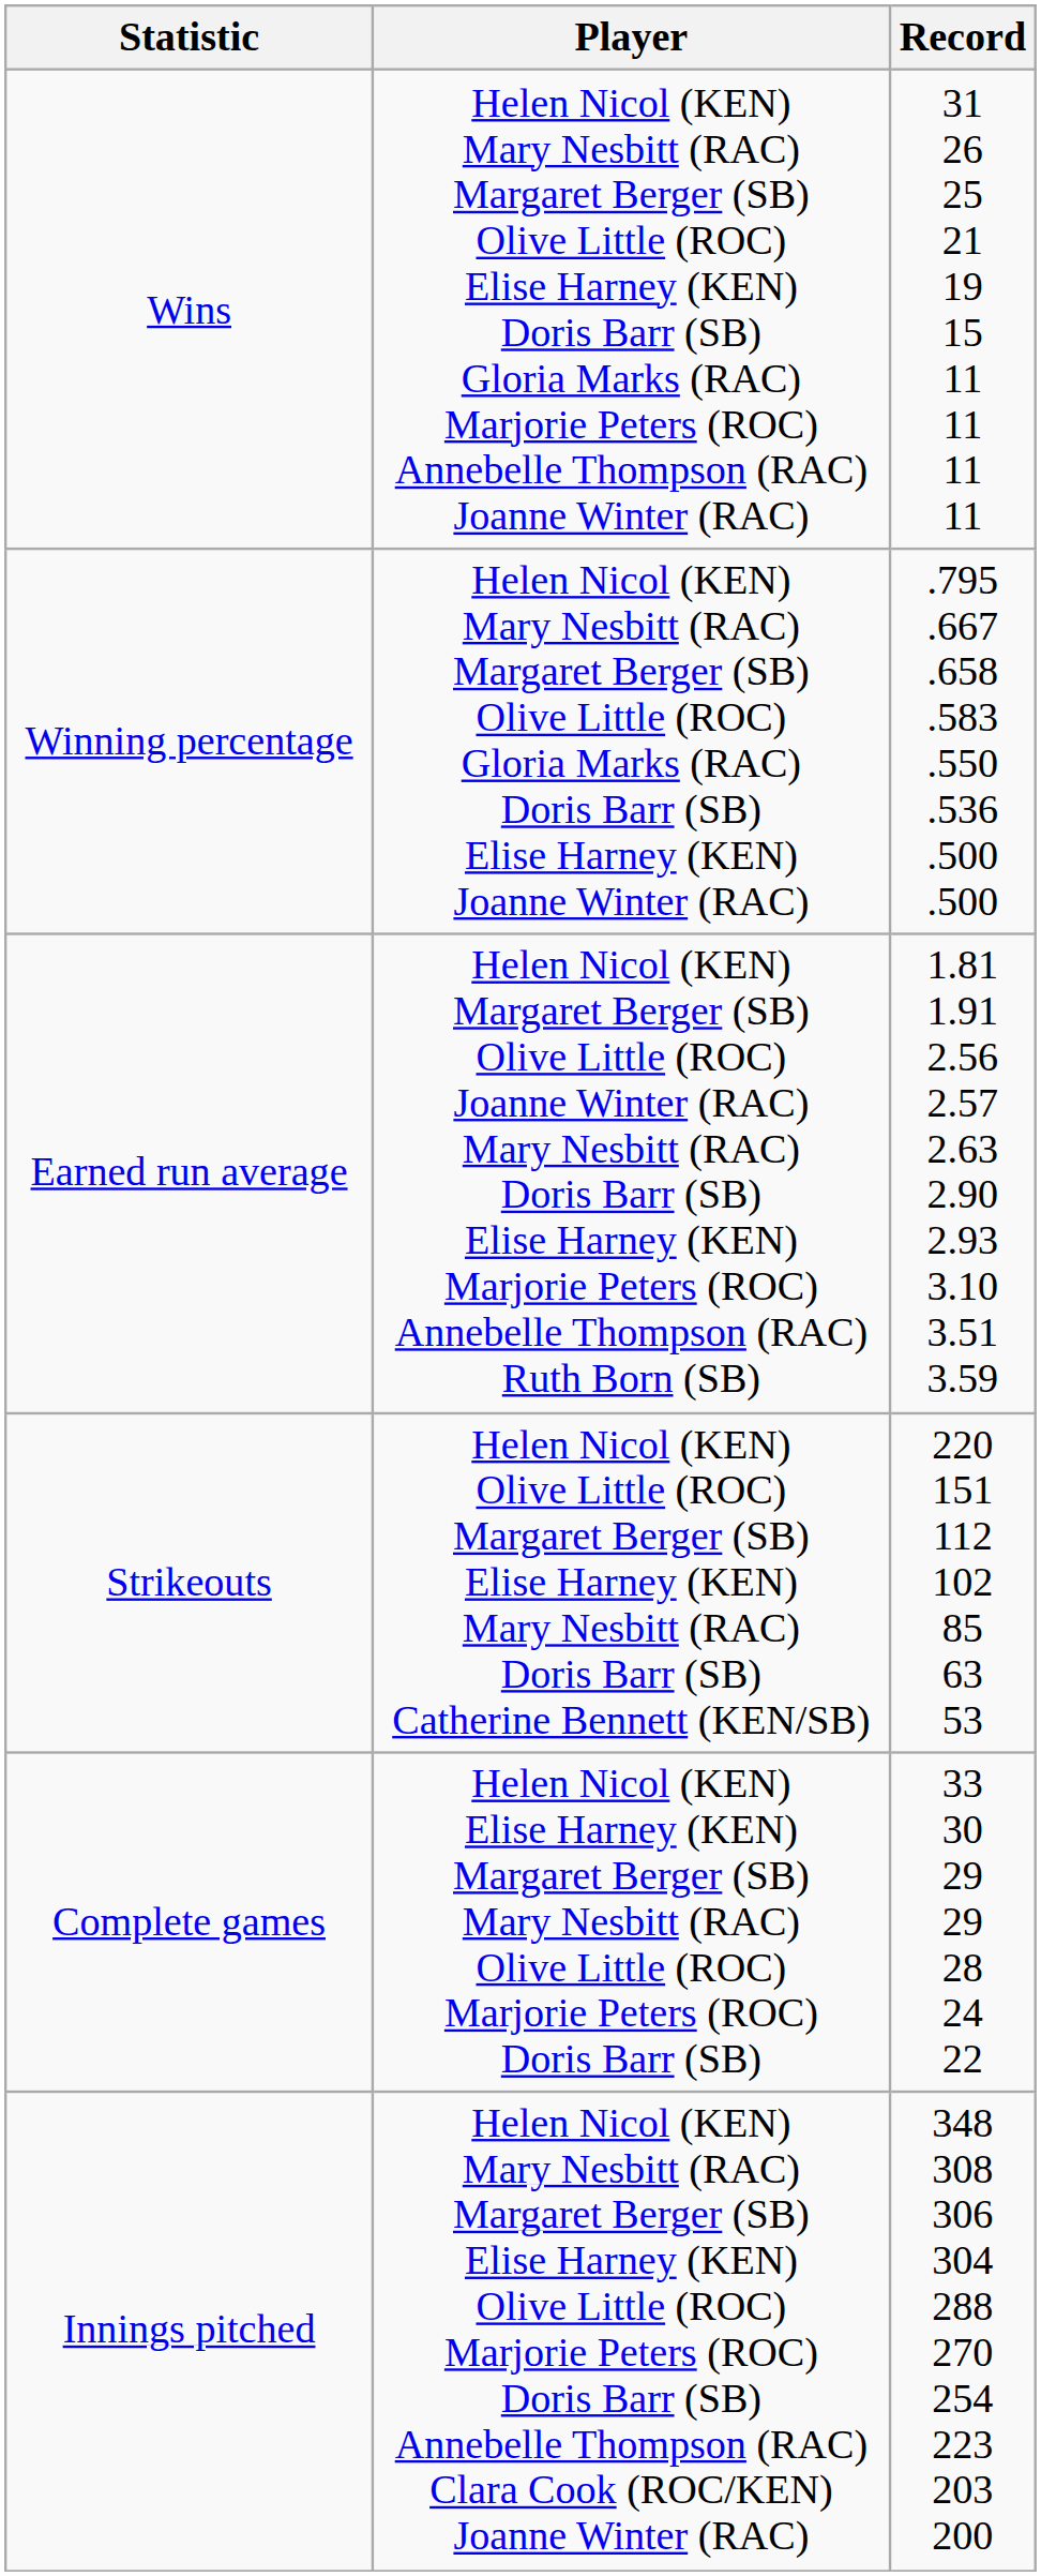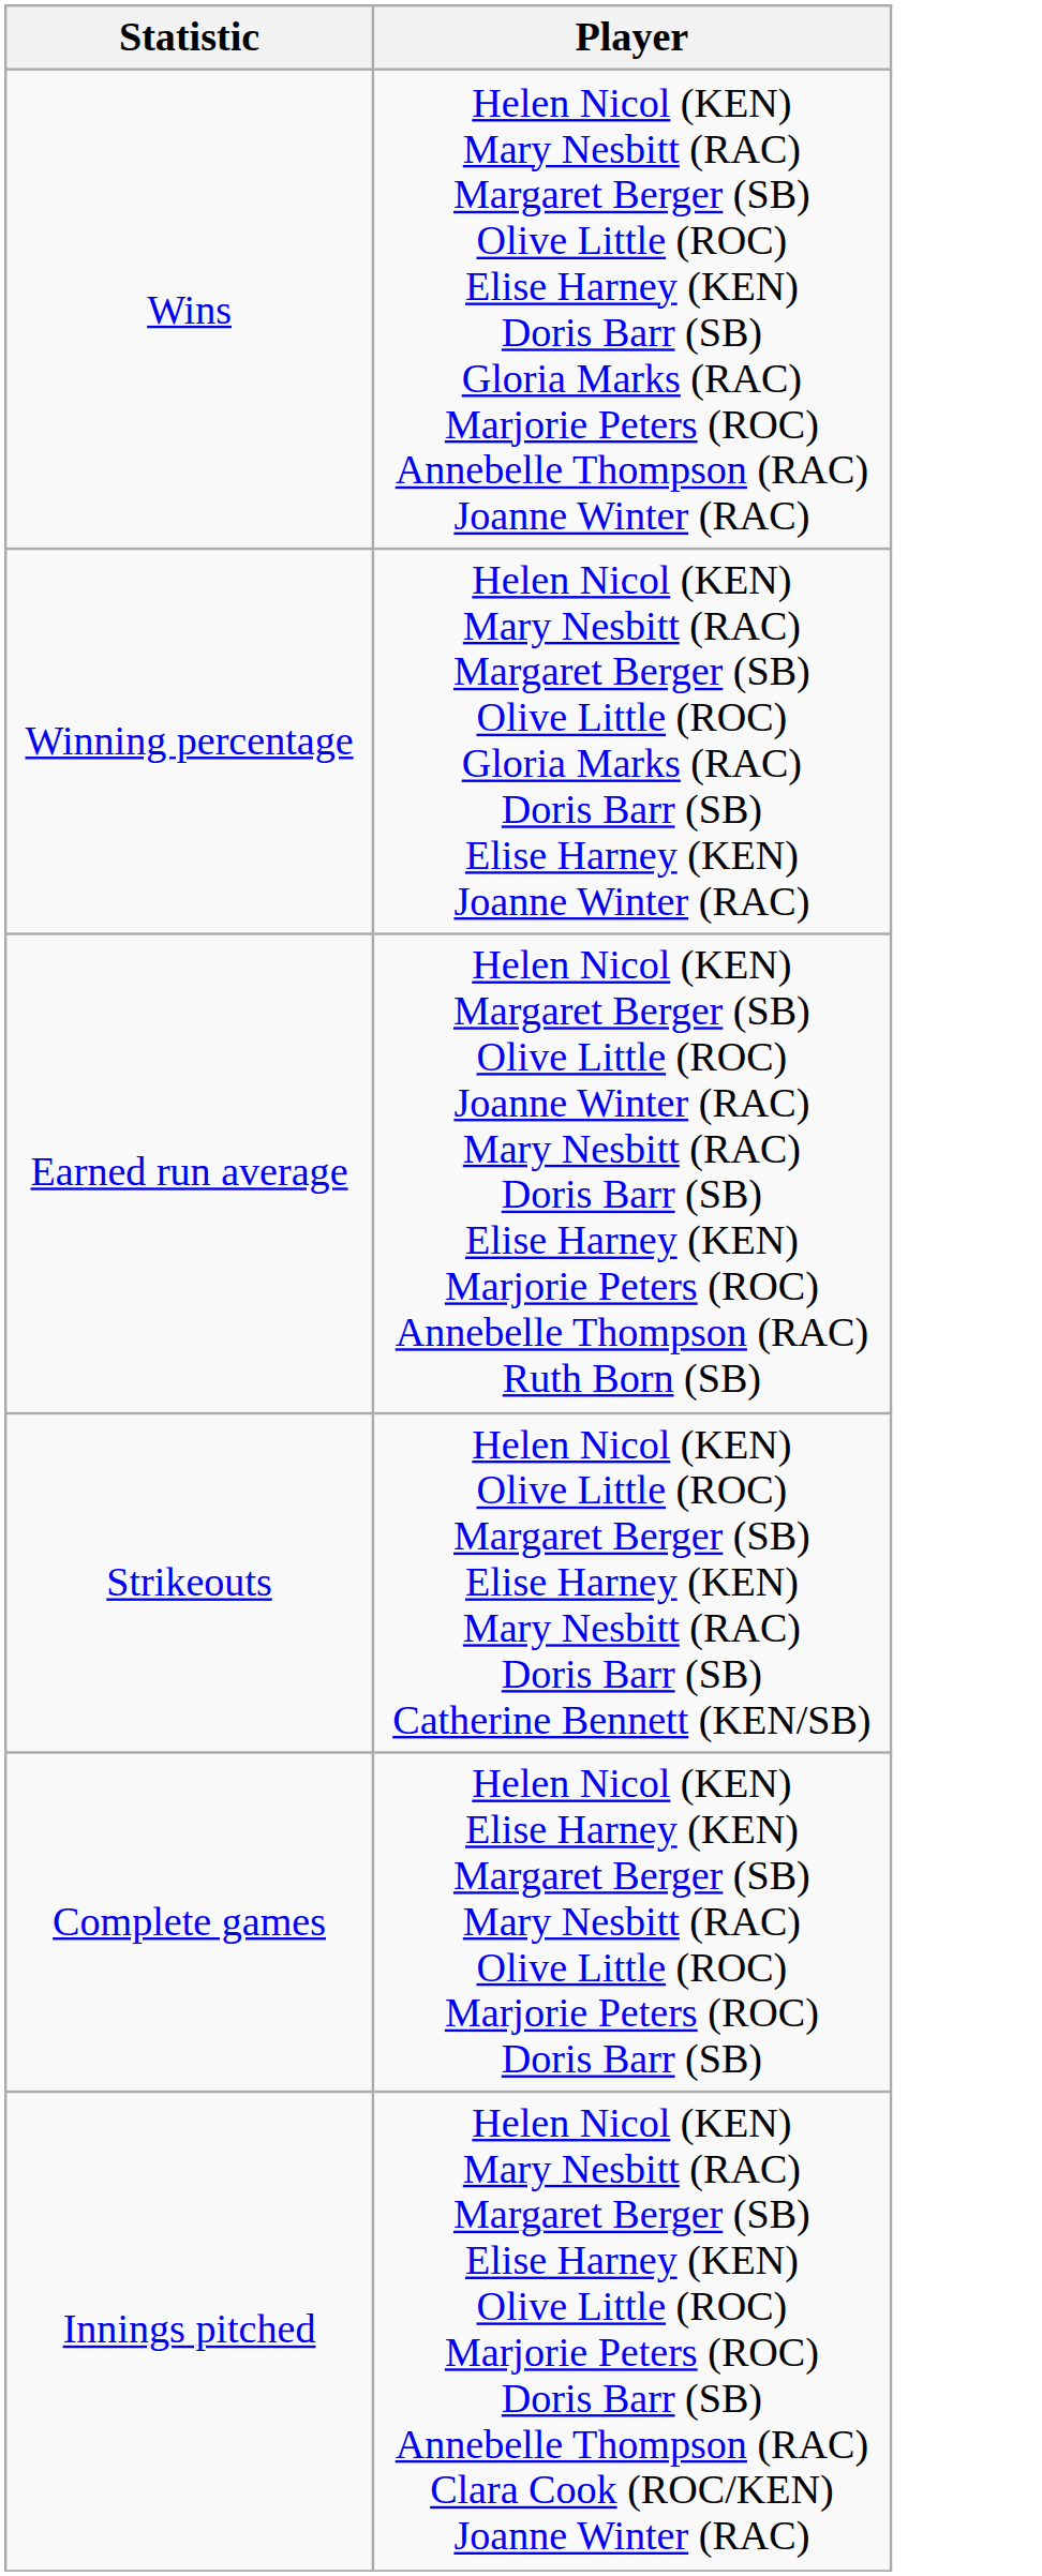 <table class="wikitable">
 <tr>
 <th>Statistic</th>
 <th>Player</th>
-<th>Record</th>
 </tr>
 <tr align=center>
 <td><a href='#'>Wins</a></td>
 <td><a href='#'>Helen Nicol</a> (KEN)<br><a href='#'>Mary Nesbitt</a> (RAC)<br><a href='#'>Margaret Berger</a> (SB)<br><a href='#'>Olive Little</a> (ROC)<br><a href='#'>Elise Harney</a> (KEN)<br><a href='#'>Doris Barr</a> (SB)<br><a href='#'>Gloria Marks</a> (RAC)<br><a href='#'>Marjorie Peters</a> (ROC)<br><a href='#'>Annebelle Thompson</a> (RAC)<br><a href='#'>Joanne Winter</a> (RAC)</td>
-<td>31<br>26<br>25<br>21<br>19<br>15<br>11<br>11<br>11<br>11</td>
 </tr>
 <tr align=center>
 <td> <a href='#'>Winning percentage</a> </td>
 <td><a href='#'>Helen Nicol</a> (KEN)<br><a href='#'>Mary Nesbitt</a> (RAC)<br><a href='#'>Margaret Berger</a> (SB)<br><a href='#'>Olive Little</a> (ROC)<br><a href='#'>Gloria Marks</a> (RAC)<br><a href='#'>Doris Barr</a> (SB)<br><a href='#'>Elise Harney</a> (KEN)<br><a href='#'>Joanne Winter</a> (RAC)</td>
-<td>.795<br>.667<br>.658<br>.583<br>.550<br>.536<br>.500<br>.500</td>
 </tr>
 <tr align=center>
 <td><a href='#'>Earned run average</a></td>
 <td><a href='#'>Helen Nicol</a> (KEN)<br><a href='#'>Margaret Berger</a> (SB)<br><a href='#'>Olive Little</a> (ROC)<br><a href='#'>Joanne Winter</a> (RAC)<br><a href='#'>Mary Nesbitt</a> (RAC)<br><a href='#'>Doris Barr</a> (SB)<br><a href='#'>Elise Harney</a> (KEN)<br><a href='#'>Marjorie Peters</a> (ROC)<br><a href='#'>Annebelle Thompson</a> (RAC)<br><a href='#'>Ruth Born</a> (SB)</td>
-<td>1.81<br>1.91<br>2.56<br>2.57<br>2.63<br>2.90<br>2.93<br>3.10<br>3.51<br>3.59</td>
 </tr>
 <tr align=center>
 <td><a href='#'>Strikeouts</a></td>
 <td><a href='#'>Helen Nicol</a> (KEN)<br><a href='#'>Olive Little</a> (ROC)<br><a href='#'>Margaret Berger</a> (SB)<br><a href='#'>Elise Harney</a> (KEN)<br><a href='#'>Mary Nesbitt</a> (RAC)<br><a href='#'>Doris Barr</a> (SB)<br> <a href='#'>Catherine Bennett</a> (KEN/SB) </td>
-<td>220<br>151<br>112<br>102<br>85<br>63<br>53</td>
 </tr>
 <tr align=center>
 <td><a href='#'>Complete games</a></td>
 <td><a href='#'>Helen Nicol</a> (KEN)<br><a href='#'>Elise Harney</a> (KEN)<br><a href='#'>Margaret Berger</a> (SB)<br><a href='#'>Mary Nesbitt</a> (RAC)<br><a href='#'>Olive Little</a> (ROC)<br><a href='#'>Marjorie Peters</a> (ROC)<br><a href='#'>Doris Barr</a> (SB)</td>
-<td>33<br>30<br>29<br>29<br>28<br>24<br>22</td>
 </tr>
 <tr align=center>
 <td><a href='#'>Innings pitched</a></td>
 <td><a href='#'>Helen Nicol</a> (KEN)<br><a href='#'>Mary Nesbitt</a> (RAC)<br><a href='#'>Margaret Berger</a> (SB)<br><a href='#'>Elise Harney</a> (KEN)<br><a href='#'>Olive Little</a> (ROC)<br><a href='#'>Marjorie Peters</a> (ROC)<br><a href='#'>Doris Barr</a> (SB)<br><a href='#'>Annebelle Thompson</a> (RAC)<br><a href='#'>Clara Cook</a> (ROC/KEN)<br><a href='#'>Joanne Winter</a> (RAC)</td>
-<td>348<br>308<br>306<br>304<br>288<br>270<br>254<br>223<br>203<br>200</td>
 </tr>
 </table>
